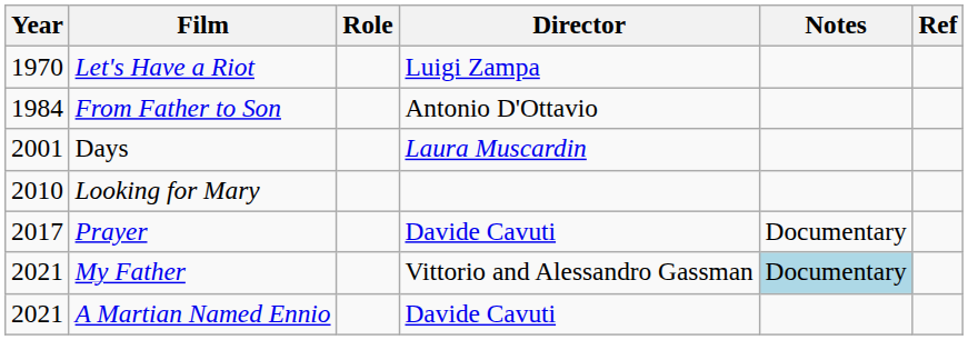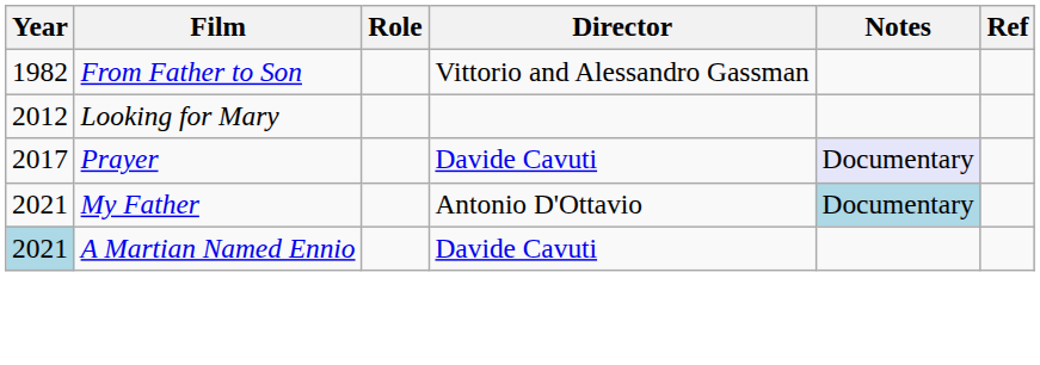 <table class="wikitable">
 <tr>
 <th>Year</th>
 <th>Film</th>
 <th>Role</th>
 <th>Director</th>
 <th>Notes</th>
 <th>Ref</th>
 </tr>
 <tr>
-<td>1970</td>
-<td><em><a href='#'>Let's Have a Riot</a></em></td>
+<td>1982</td>
+<td><em><a href='#'>From Father to Son</a></em></td>
 <td></td>
-<td><a href='#'>Luigi Zampa</a></td>
+<td>Vittorio and Alessandro Gassman</td>
 <td></td>
 <td></td>
 </tr>
 <tr>
-<td>1984</td>
-<td><em><a href='#'>From Father to Son</a></em></td>
-<td></td>
-<td>Antonio D'Ottavio</td>
-<td></td>
-<td></td>
-</tr>
-<tr>
-<td>2001</td>
-<td>Days</td>
-<td></td>
-<td><em><a href='#'>Laura Muscardin</a></em></td>
-<td></td>
-<td></td>
-</tr>
-<tr>
-<td>2010</td>
+<td>2012</td>
 <td><em>Looking for Mary</em></td>
 <td></td>
 <td></td>
 <td></td>
 <td></td>
 </tr>
 <tr>
 <td>2017</td>
 <td><em><a href='#'>Prayer</a></em></td>
 <td></td>
 <td><a href='#'>Davide Cavuti</a></td>
-<td>Documentary</td>
+<td style="background: lavender;">Documentary</td>
 <td></td>
 </tr>
 <tr>
 <td>2021</td>
 <td><em><a href='#'>My Father</a></em></td>
 <td></td>
-<td>Vittorio and Alessandro Gassman</td>
+<td>Antonio D'Ottavio</td>
 <td style="background: lightblue;">Documentary</td>
 <td></td>
 </tr>
 <tr>
-<td>2021</td>
+<td style="background: lightblue;">2021</td>
 <td><em><a href='#'>A Martian Named Ennio</a></em></td>
 <td></td>
 <td><a href='#'>Davide Cavuti</a></td>
 <td></td>
 <td></td>
 </tr>
 </table>
